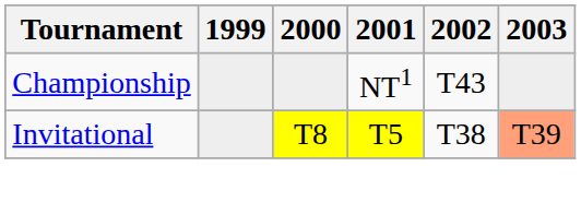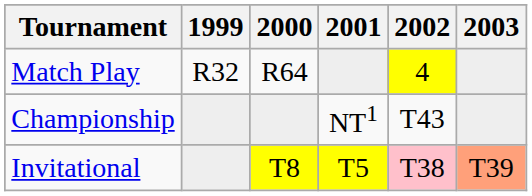 <table class="wikitable" style="text-align:center;">
 <tr>
 <th>Tournament</th>
 <th>1999</th>
 <th>2000</th>
 <th>2001</th>
 <th>2002</th>
 <th>2003</th>
+</tr>
+<tr>
+<td align="left"><a href='#'>Match Play</a></td>
+<td>R32</td>
+<td>R64</td>
+<td style="background:#eeeeee;"></td>
+<td style="background:yellow;">4</td>
+<td style="background:#eeeeee;"></td>
 </tr>
 <tr>
 <td align="left"><a href='#'>Championship</a></td>
 <td style="background:#eeeeee;"></td>
 <td style="background:#eeeeee;"></td>
 <td>NT<sup>1</sup></td>
 <td>T43</td>
 <td style="background:#eeeeee;"></td>
 </tr>
 <tr>
 <td align="left"><a href='#'>Invitational</a></td>
 <td style="background:#eeeeee;"></td>
 <td style="background:yellow;">T8</td>
 <td style="background:yellow;">T5</td>
-<td>T38</td>
+<td style="background: pink;">T38</td>
 <td style="background: lightsalmon;">T39</td>
 </tr>
 </table>
